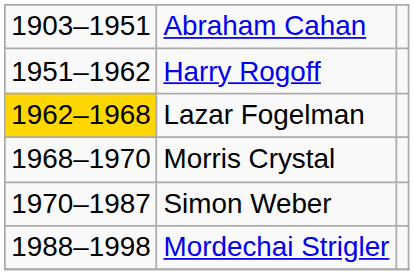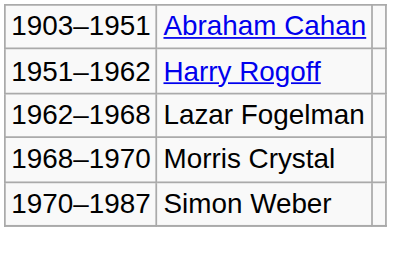 <table class="wikitable">
 <tr>
 <td>1903–1951</td>
 <td><a href='#'>Abraham Cahan</a></td>
 <td></td>
 </tr>
 <tr>
 <td>1951–1962</td>
 <td><a href='#'>Harry Rogoff</a></td>
 <td></td>
 </tr>
 <tr>
-<td style="background: gold;">1962–1968</td>
+<td>1962–1968</td>
 <td>Lazar Fogelman</td>
 <td></td>
 </tr>
 <tr>
 <td>1968–1970</td>
 <td>Morris Crystal</td>
 <td></td>
 </tr>
 <tr>
 <td>1970–1987</td>
 <td>Simon Weber</td>
 <td></td>
 </tr>
 <tr>
-<td>1988–1998</td>
-<td><a href='#'>Mordechai Strigler</a></td>
-<td></td>
-</tr>
-<tr>
 </tr>
 </table>
